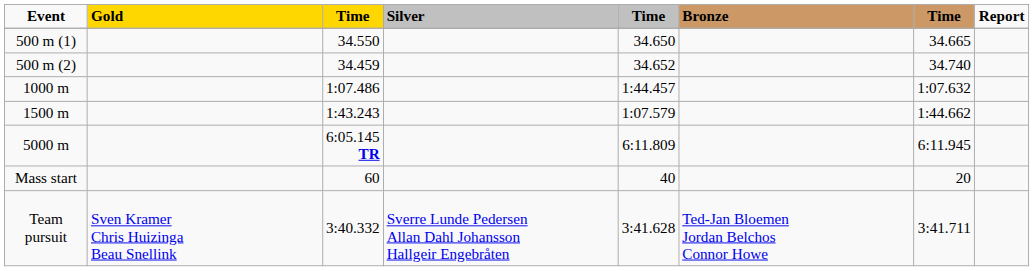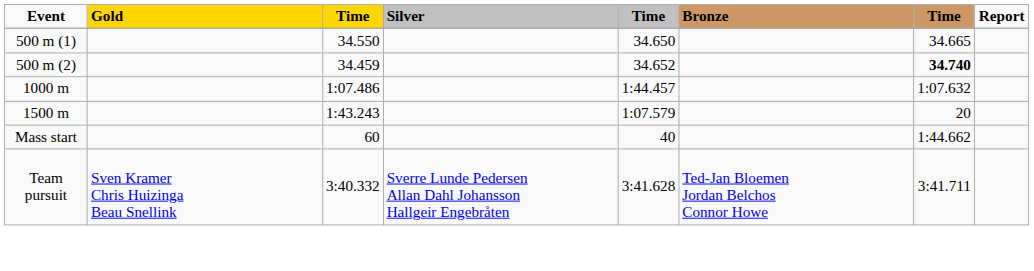 <table class="wikitable">
 <tr>
 <td width="80" align="center"><strong>Event</strong></td>
 <td width="240" bgcolor="gold"><strong>Gold</strong></td>
 <td width="50" bgcolor="gold" align="center"><strong>Time</strong></td>
 <td width="240" bgcolor="silver"><strong>Silver</strong></td>
 <td width="50" bgcolor="silver" align="center"><strong>Time</strong></td>
 <td width="240" bgcolor="#CC9966"><strong>Bronze</strong></td>
 <td width="50" bgcolor="#CC9966" align="center"><strong>Time</strong></td>
 <td width="50" align="center"><strong>Report</strong></td>
 </tr>
 <tr bgcolor="#cccccc">
 </tr>
 <tr>
 <td align="center">500 m (1)</td>
 <td></td>
 <td align="right">34.550</td>
 <td></td>
 <td align="right">34.650</td>
 <td></td>
 <td align="right">34.665</td>
 <td align="center"></td>
 </tr>
 <tr>
 <td align="center">500 m (2)</td>
 <td></td>
 <td align="right">34.459</td>
 <td></td>
 <td align="right">34.652</td>
 <td></td>
-<td align="right">34.740</td>
+<td align="right"><strong>34.740</strong></td>
 <td align="center"></td>
 </tr>
 <tr>
 <td align="center">1000 m</td>
 <td></td>
 <td align="right">1:07.486</td>
 <td></td>
 <td align="right">1:44.457</td>
 <td></td>
 <td align="right">1:07.632</td>
 <td align="center"></td>
 </tr>
 <tr>
 <td align="center">1500 m</td>
 <td></td>
 <td align="right">1:43.243</td>
 <td></td>
 <td align="right">1:07.579</td>
 <td></td>
-<td align="right">1:44.662</td>
-<td align="center"></td>
-</tr>
-<tr>
-<td align="center">5000 m</td>
-<td></td>
-<td align="right">6:05.145<br><strong><a href='#'>TR</a></strong></td>
-<td></td>
-<td align="right">6:11.809</td>
-<td></td>
-<td align="right">6:11.945</td>
+<td align="right">20</td>
 <td align="center"></td>
 </tr>
 <tr>
 <td align="center">Mass start</td>
 <td></td>
 <td align="right">60</td>
 <td></td>
 <td align="right">40</td>
 <td></td>
-<td align="right">20</td>
+<td align="right">1:44.662</td>
 <td align="center"></td>
 </tr>
 <tr>
 <td align="center">Team pursuit</td>
 <td><br><a href='#'>Sven Kramer</a><br><a href='#'>Chris Huizinga</a><br><a href='#'>Beau Snellink</a></td>
 <td align="right">3:40.332</td>
 <td><br><a href='#'>Sverre Lunde Pedersen</a><br><a href='#'>Allan Dahl Johansson</a><br><a href='#'>Hallgeir Engebråten</a></td>
 <td align="right">3:41.628</td>
 <td><br><a href='#'>Ted-Jan Bloemen</a><br><a href='#'>Jordan Belchos</a><br><a href='#'>Connor Howe</a></td>
 <td align="right">3:41.711</td>
 <td align="center"></td>
 </tr>
 </table>
